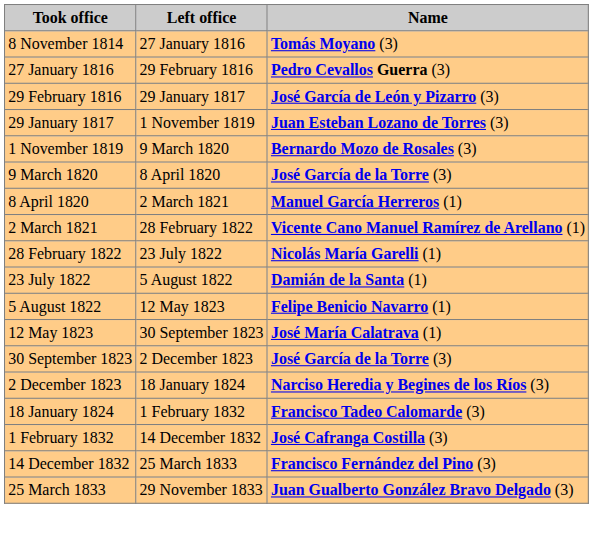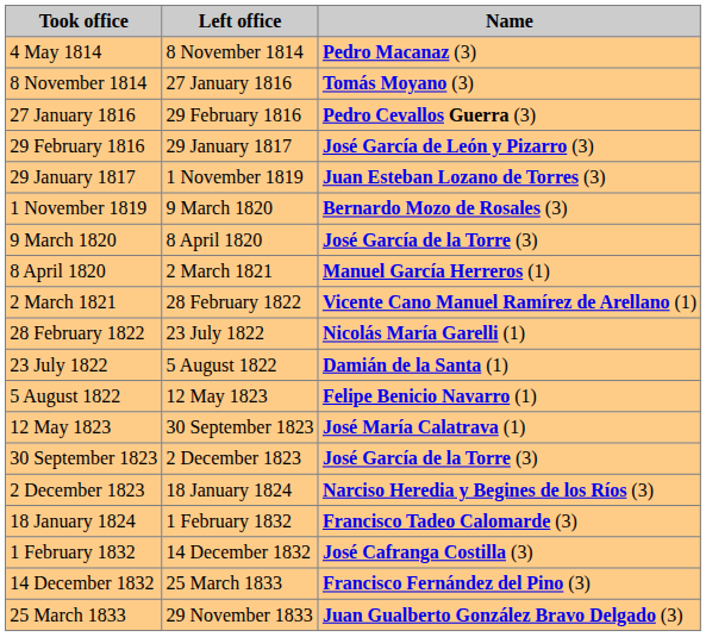 <table bgcolor="#f7f8ff" cellpadding="3" cellspacing="0" border="1" style="font-size: 95%; border: gray solid 1px; border-collapse: collapse;">
 <tr bgcolor="#CCCCCC">
 <th align="center">Took office</th>
 <th align="center">Left office</th>
 <th align="center">Name</th>
+</tr>
+<tr bgcolor="#ffcc88">
+<td>4 May 1814</td>
+<td>8 November 1814</td>
+<td><strong><a href='#'>Pedro Macanaz</a></strong> (3)</td>
 </tr>
 <tr bgcolor="#ffcc88">
 <td>8 November 1814</td>
 <td>27 January 1816</td>
 <td><strong><a href='#'>Tomás Moyano</a></strong> (3)</td>
 </tr>
 <tr bgcolor="#ffcc88">
 <td>27 January 1816</td>
 <td>29 February 1816</td>
 <td><strong><a href='#'>Pedro Cevallos</a> Guerra</strong> (3)</td>
 </tr>
 <tr bgcolor="#ffcc88">
 <td>29 February 1816</td>
 <td>29 January 1817</td>
 <td><strong><a href='#'>José García de León y Pizarro</a></strong> (3)</td>
 </tr>
 <tr bgcolor="#ffcc88">
 <td>29 January 1817</td>
 <td>1 November 1819</td>
 <td><strong><a href='#'>Juan Esteban Lozano de Torres</a></strong> (3)</td>
 </tr>
 <tr bgcolor="#ffcc88">
 <td>1 November 1819</td>
 <td>9 March 1820</td>
 <td><strong><a href='#'>Bernardo Mozo de Rosales</a></strong> (3)</td>
 </tr>
 <tr bgcolor="#ffcc88">
 <td>9 March 1820</td>
 <td>8 April 1820</td>
 <td><strong><a href='#'>José García de la Torre</a></strong> (3)</td>
 </tr>
 <tr bgcolor="#ffcc88">
 <td>8 April 1820</td>
 <td>2 March 1821</td>
 <td><strong><a href='#'>Manuel García Herreros</a></strong> (1)</td>
 </tr>
 <tr bgcolor="#ffcc88">
 <td>2 March 1821</td>
 <td>28 February 1822</td>
 <td><strong><a href='#'>Vicente Cano Manuel Ramírez de Arellano</a></strong> (1)</td>
 </tr>
 <tr bgcolor="#ffcc88">
 <td>28 February 1822</td>
 <td>23 July 1822</td>
 <td><strong><a href='#'>Nicolás María Garelli</a></strong> (1)</td>
 </tr>
 <tr bgcolor="#ffcc88">
 <td>23 July 1822</td>
 <td>5 August 1822</td>
 <td><strong><a href='#'>Damián de la Santa</a></strong> (1)</td>
 </tr>
 <tr bgcolor="#ffcc88">
 <td>5 August 1822</td>
 <td>12 May 1823</td>
 <td><strong><a href='#'>Felipe Benicio Navarro</a></strong> (1)</td>
 </tr>
 <tr bgcolor="#ffcc88">
 <td>12 May 1823</td>
 <td>30 September 1823</td>
 <td><strong><a href='#'>José María Calatrava</a></strong> (1)</td>
 </tr>
 <tr bgcolor="#ffcc88">
 <td>30 September 1823</td>
 <td>2 December 1823</td>
 <td><strong><a href='#'>José García de la Torre</a></strong> (3)</td>
 </tr>
 <tr bgcolor="#ffcc88">
 <td>2 December 1823</td>
 <td>18 January 1824</td>
 <td><strong><a href='#'>Narciso Heredia y Begines de los Ríos</a></strong> (3)</td>
 </tr>
 <tr bgcolor="#ffcc88">
 <td>18 January 1824</td>
 <td>1 February 1832</td>
 <td><strong><a href='#'>Francisco Tadeo Calomarde</a></strong> (3)</td>
 </tr>
 <tr bgcolor="#ffcc88">
 <td>1 February 1832</td>
 <td>14 December 1832</td>
 <td><strong><a href='#'>José Cafranga Costilla</a></strong> (3)</td>
 </tr>
 <tr bgcolor="#ffcc88">
 <td>14 December 1832</td>
 <td>25 March 1833</td>
 <td><strong><a href='#'>Francisco Fernández del Pino</a></strong> (3)</td>
 </tr>
 <tr bgcolor="#ffcc88">
 <td>25 March 1833</td>
 <td>29 November 1833</td>
 <td><strong><a href='#'>Juan Gualberto González Bravo Delgado</a></strong> (3)</td>
 </tr>
 </table>
